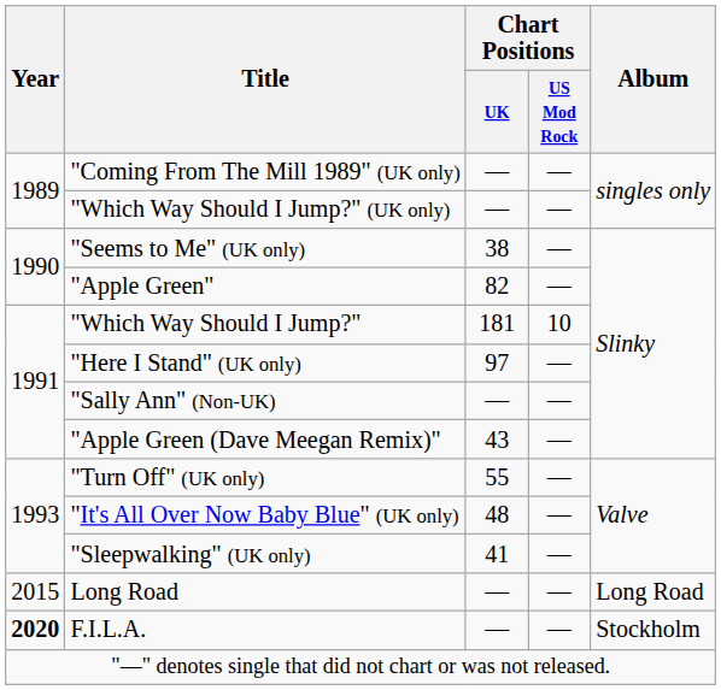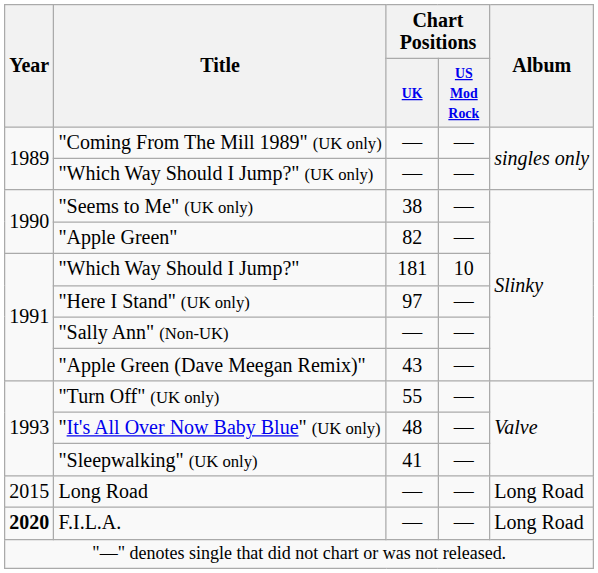 <table class="wikitable">
 <tr>
 <th rowspan="2">Year</th>
 <th rowspan="2">Title</th>
 <th colspan="2">Chart Positions</th>
 <th rowspan="2">Album</th>
 </tr>
 <tr style="font-size:smaller">
 <th width="35"><small><a href='#'>UK</a></small><br></th>
 <th width="35"><small><a href='#'>US Mod Rock</a></small><br></th>
 </tr>
 <tr>
 <td rowspan="2">1989</td>
 <td>"Coming From The Mill 1989" <small>(UK only)</small></td>
 <td align="center">—</td>
 <td align="center">—</td>
 <td rowspan="2"><em>singles only</em></td>
 </tr>
 <tr>
 <td>"Which Way Should I Jump?" <small>(UK only)</small></td>
 <td align="center">—</td>
 <td align="center">—</td>
 </tr>
 <tr>
 <td rowspan="2">1990</td>
 <td>"Seems to Me" <small>(UK only)</small></td>
 <td align="center">38</td>
 <td align="center">—</td>
 <td rowspan="6"><em>Slinky</em></td>
 </tr>
 <tr>
 <td>"Apple Green"</td>
 <td align="center">82</td>
 <td align="center">—</td>
 </tr>
 <tr>
 <td rowspan="4">1991</td>
 <td>"Which Way Should I Jump?"</td>
 <td align="center">181</td>
 <td align="center">10</td>
 </tr>
 <tr>
 <td>"Here I Stand" <small>(UK only)</small></td>
 <td align="center">97</td>
 <td align="center">—</td>
 </tr>
 <tr>
 <td>"Sally Ann" <small>(Non-UK)</small></td>
 <td align="center">—</td>
 <td align="center">—</td>
 </tr>
 <tr>
 <td>"Apple Green (Dave Meegan Remix)"</td>
 <td align="center">43</td>
 <td align="center">—</td>
 </tr>
 <tr>
 <td rowspan="3">1993</td>
 <td>"Turn Off" <small>(UK only)</small></td>
 <td align="center">55</td>
 <td align="center">—</td>
 <td rowspan="3"><em>Valve</em></td>
 </tr>
 <tr>
 <td>"<a href='#'>It's All Over Now Baby Blue</a>" <small>(UK only)</small></td>
 <td align="center">48</td>
 <td align="center">—</td>
 </tr>
 <tr>
 <td>"Sleepwalking" <small>(UK only)</small></td>
 <td align="center">41</td>
 <td align="center">—</td>
 </tr>
 <tr>
 <td>2015</td>
 <td>Long Road</td>
 <td align="center">—</td>
 <td align="center">—</td>
 <td>Long Road</td>
 </tr>
 <tr>
 <td><strong>2020</strong></td>
 <td>F.I.L.A.</td>
 <td align="center">—</td>
 <td align="center">—</td>
-<td>Stockholm</td>
+<td>Long Road</td>
 </tr>
 <tr>
 <td colspan="16" align="center" style="font-size:90%">"—" denotes single that did not chart or was not released.</td>
 </tr>
 </table>
